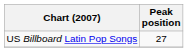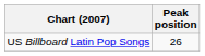 <table class="wikitable">
 <tr>
 <th align="left">Chart (2007)</th>
 <th align="left">Peak<br>position</th>
 </tr>
 <tr>
 <td align="left">US <em>Billboard</em> <a href='#'>Latin Pop Songs</a></td>
-<td style="text-align:center;">27</td>
+<td style="text-align:center;">26</td>
 </tr>
 <tr>
 </tr>
 </table>
